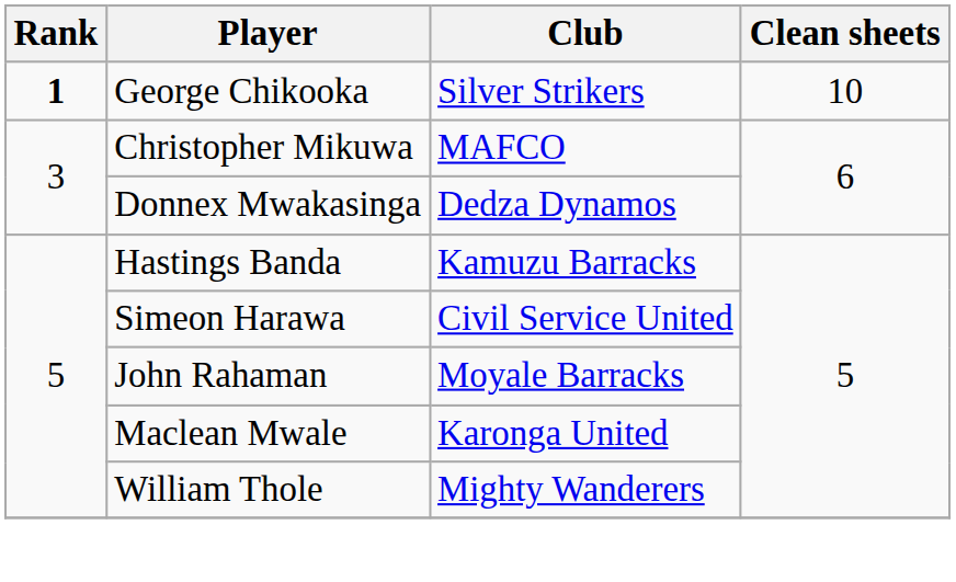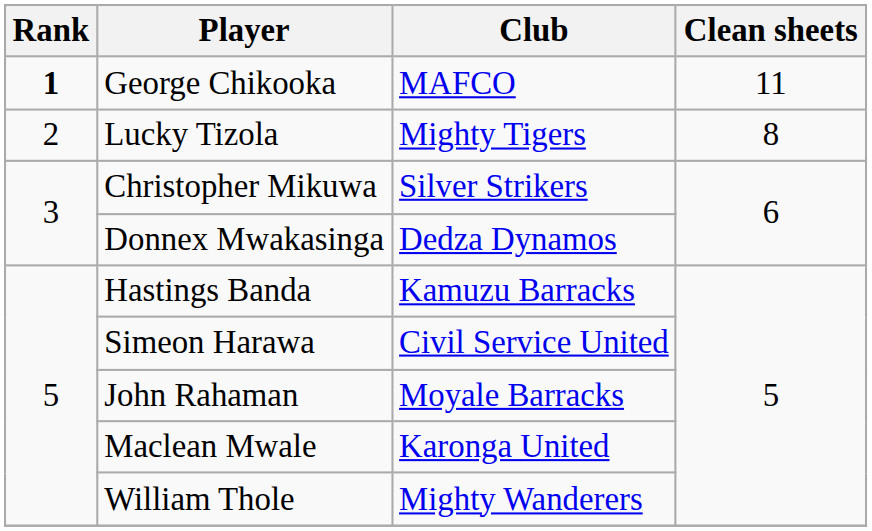 <table class="wikitable" style="text-align:center">
 <tr>
 <th>Rank</th>
 <th>Player</th>
 <th>Club</th>
 <th>Clean sheets</th>
 </tr>
 <tr>
 <td><strong>1</strong></td>
 <td align="left"> George Chikooka</td>
-<td align="left"><a href='#'>Silver Strikers</a></td>
-<td>10</td>
+<td align="left"><a href='#'>MAFCO</a></td>
+<td>11</td>
+</tr>
+<tr>
+<td>2</td>
+<td align="left">Lucky Tizola</td>
+<td align="left"><a href='#'>Mighty Tigers</a></td>
+<td>8</td>
 </tr>
 <tr>
 <td rowspan="2">3</td>
 <td align="left"> Christopher Mikuwa</td>
-<td align="left"><a href='#'>MAFCO</a></td>
+<td align="left"><a href='#'>Silver Strikers</a></td>
 <td rowspan="2">6</td>
 </tr>
 <tr>
 <td align="left"> Donnex Mwakasinga</td>
 <td align="left"><a href='#'>Dedza Dynamos</a></td>
 </tr>
 <tr>
 <td rowspan="5">5</td>
 <td align="left">Hastings Banda</td>
 <td align="left"><a href='#'>Kamuzu Barracks</a></td>
 <td rowspan="5">5</td>
 </tr>
 <tr>
 <td align="left"> Simeon Harawa</td>
 <td align="left"><a href='#'>Civil Service United</a></td>
 </tr>
 <tr>
 <td align="left"> John Rahaman</td>
 <td align="left"><a href='#'>Moyale Barracks</a></td>
 </tr>
 <tr>
 <td align="left">Maclean Mwale</td>
 <td align="left"><a href='#'>Karonga United</a></td>
 </tr>
 <tr>
 <td align="left"> William Thole</td>
 <td align="left"><a href='#'>Mighty Wanderers</a></td>
 </tr>
 <tr>
 </tr>
 </table>
